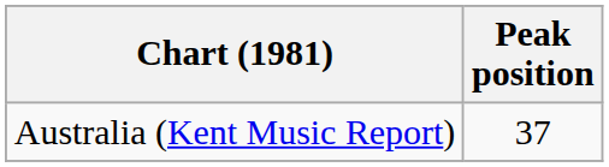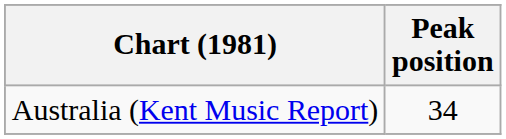 <table class="wikitable">
 <tr>
 <th>Chart (1981)</th>
 <th>Peak <br>position</th>
 </tr>
 <tr>
 <td>Australia (<a href='#'>Kent Music Report</a>)</td>
-<td style="text-align:center;">37</td>
+<td style="text-align:center;">34</td>
 </tr>
 </table>
